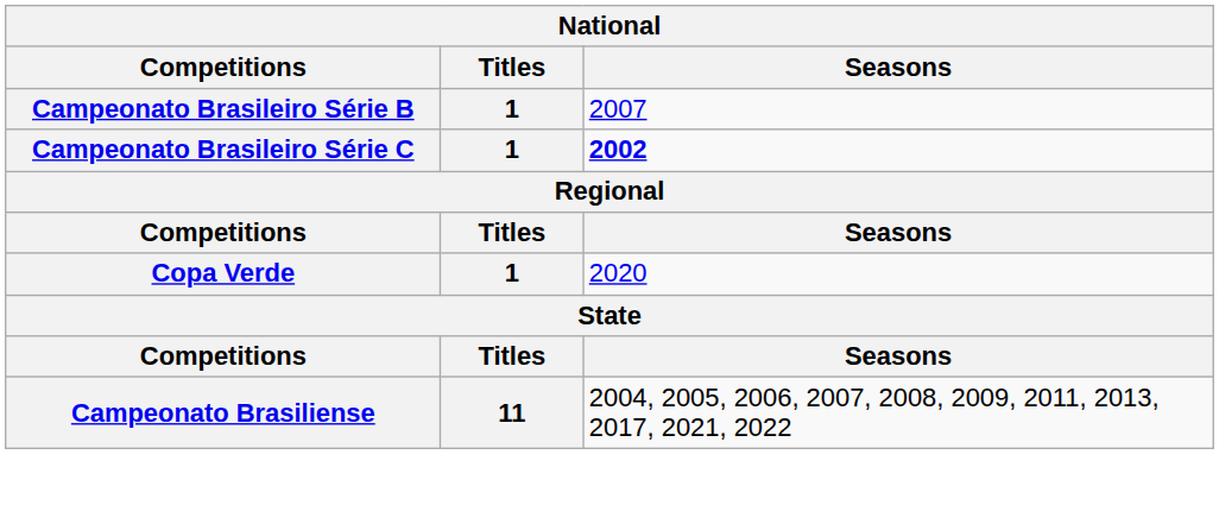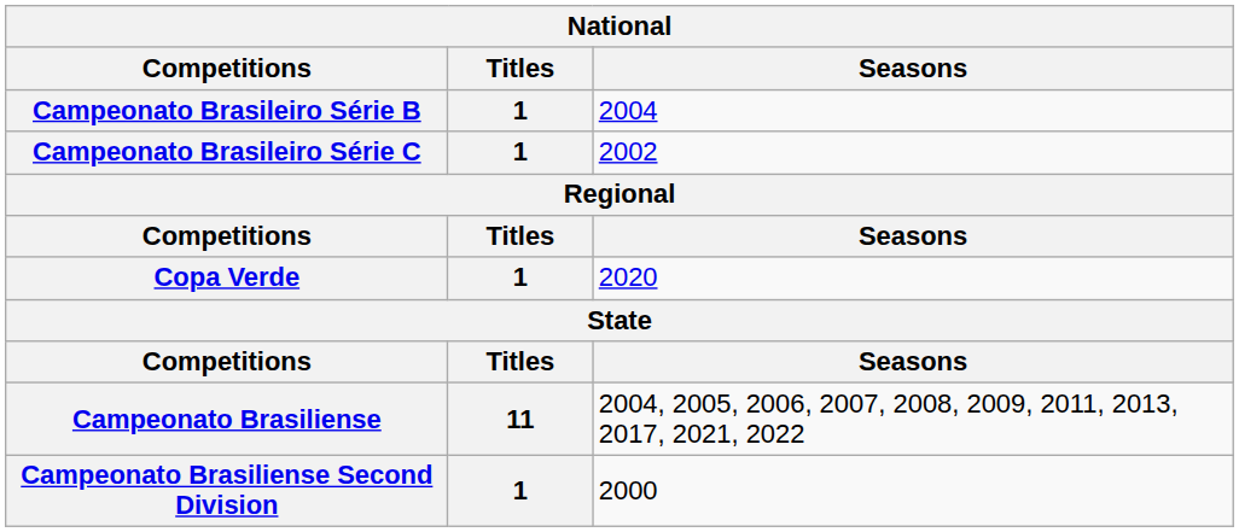 <table class="wikitable">
 <tr>
 <th colspan="3">National</th>
 </tr>
 <tr>
 <th style="width:260px">Competitions</th>
 <th style="width:80px">Titles</th>
 <th style="width:380px">Seasons</th>
 </tr>
 <tr>
 <th style="text-align:center"><a href='#'>Campeonato Brasileiro Série B</a></th>
 <th style="text-align:center"><strong>1</strong></th>
-<td align="left"><a href='#'>2007</a></td>
+<td align="left"><a href='#'>2004</a></td>
 </tr>
 <tr>
 <th style="text-align:center"><a href='#'>Campeonato Brasileiro Série C</a></th>
 <th style="text-align:center"><strong>1</strong></th>
-<td align="left"><strong><a href='#'>2002</a></strong></td>
+<td align="left"><a href='#'>2002</a></td>
 </tr>
 <tr>
 <th colspan="3">Regional</th>
 </tr>
 <tr>
 <th>Competitions</th>
 <th>Titles</th>
 <th>Seasons</th>
 </tr>
 <tr>
 <th><a href='#'>Copa Verde</a></th>
 <th style="text-align:center"><strong>1</strong></th>
 <td align="left"><a href='#'>2020</a></td>
 </tr>
 <tr>
 <th colspan="3">State</th>
 </tr>
 <tr>
 <th>Competitions</th>
 <th>Titles</th>
 <th>Seasons</th>
 </tr>
 <tr>
 <th style="text-align:center"><a href='#'>Campeonato Brasiliense</a></th>
 <th style="text-align:center"><strong>11</strong></th>
 <td align="left">2004, 2005, 2006, 2007, 2008, 2009, 2011, 2013, 2017, 2021, 2022</td>
 </tr>
+<tr>
+<th style="text-align:center"><a href='#'>Campeonato Brasiliense Second Division</a></th>
+<th style="text-align:center"><strong>1</strong></th>
+<td align="left">2000</td>
+</tr>
 </table>
